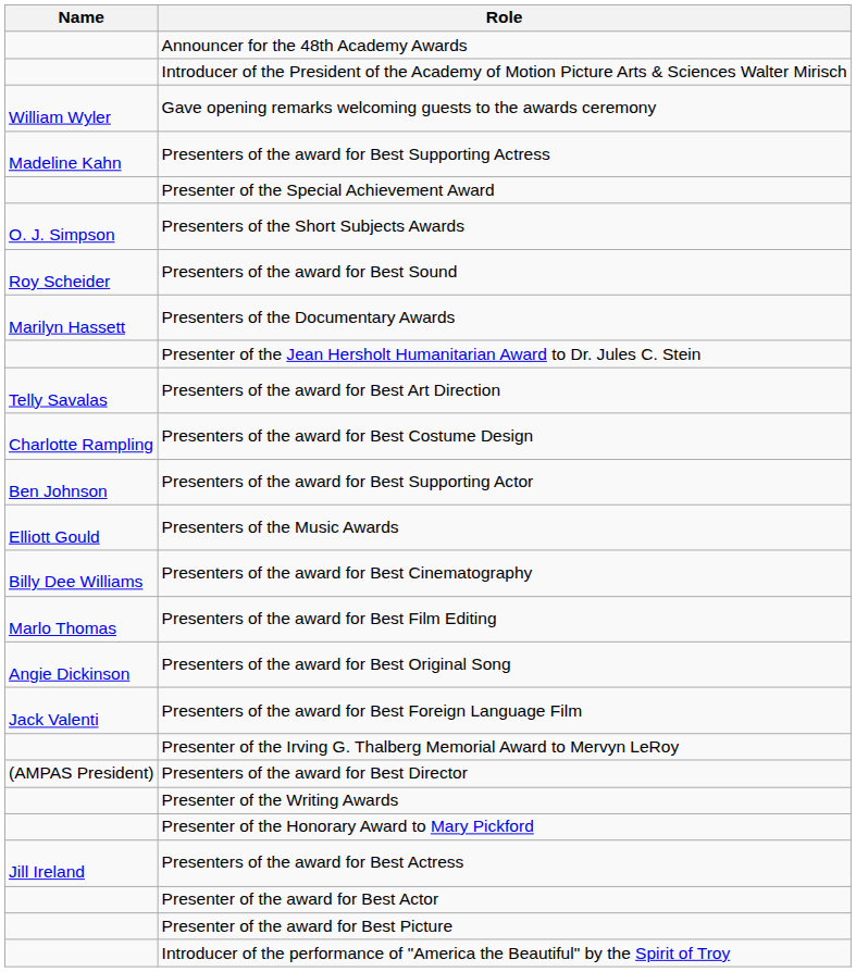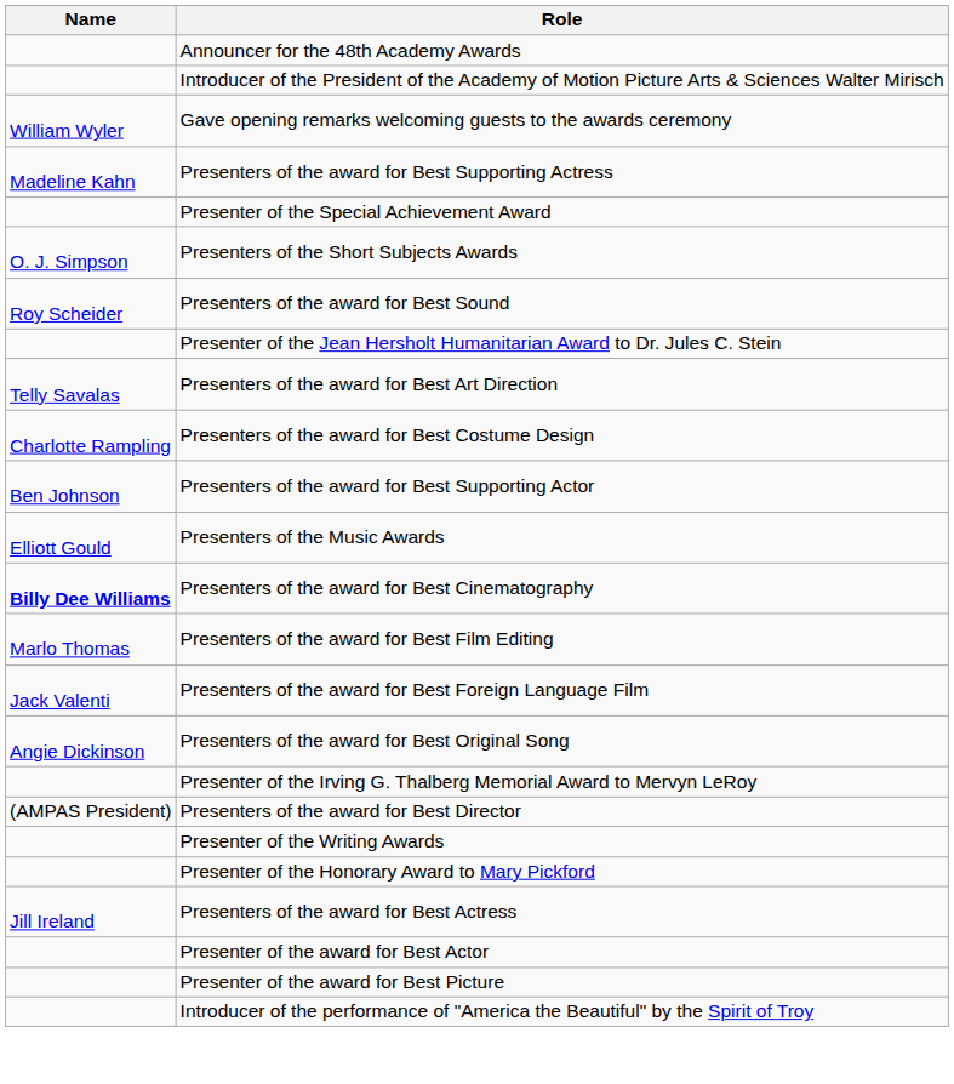 <table class="wikitable sortable">
 <tr>
 <th>Name</th>
 <th>Role</th>
 </tr>
 <tr>
 <td></td>
 <td>Announcer for the 48th Academy Awards</td>
 </tr>
 <tr>
 <td></td>
 <td>Introducer of the President of the Academy of Motion Picture Arts & Sciences Walter Mirisch</td>
 </tr>
 <tr>
 <td><br><a href='#'>William Wyler</a></td>
 <td>Gave opening remarks welcoming guests to the awards ceremony</td>
 </tr>
 <tr>
 <td><br><a href='#'>Madeline Kahn</a></td>
 <td>Presenters of the award for Best Supporting Actress</td>
 </tr>
 <tr>
 <td></td>
 <td>Presenter of the Special Achievement Award</td>
 </tr>
 <tr>
 <td><br><a href='#'>O. J. Simpson</a></td>
 <td>Presenters of the Short Subjects Awards</td>
 </tr>
 <tr>
 <td><br><a href='#'>Roy Scheider</a></td>
 <td>Presenters of the award for Best Sound</td>
 </tr>
 <tr>
-<td><br><a href='#'>Marilyn Hassett</a></td>
-<td>Presenters of the Documentary Awards</td>
-</tr>
-<tr>
 <td></td>
 <td>Presenter of the <a href='#'>Jean Hersholt Humanitarian Award</a> to Dr. Jules C. Stein</td>
 </tr>
 <tr>
 <td><br><a href='#'>Telly Savalas</a></td>
 <td>Presenters of the award for Best Art Direction</td>
 </tr>
 <tr>
 <td><br><a href='#'>Charlotte Rampling</a></td>
 <td>Presenters of the award for Best Costume Design</td>
 </tr>
 <tr>
 <td><br><a href='#'>Ben Johnson</a></td>
 <td>Presenters of the award for Best Supporting Actor</td>
 </tr>
 <tr>
 <td><br><a href='#'>Elliott Gould</a></td>
 <td>Presenters of the Music Awards</td>
 </tr>
 <tr>
-<td><br><a href='#'>Billy Dee Williams</a></td>
+<td><strong><br><a href='#'>Billy Dee Williams</a></strong></td>
 <td>Presenters of the award for Best Cinematography</td>
 </tr>
 <tr>
 <td><br><a href='#'>Marlo Thomas</a></td>
 <td>Presenters of the award for Best Film Editing</td>
 </tr>
 <tr>
+<td><br><a href='#'>Jack Valenti</a></td>
+<td>Presenters of the award for Best Foreign Language Film</td>
+</tr>
+<tr>
 <td><br><a href='#'>Angie Dickinson</a></td>
 <td>Presenters of the award for Best Original Song</td>
-</tr>
-<tr>
-<td><br><a href='#'>Jack Valenti</a></td>
-<td>Presenters of the award for Best Foreign Language Film</td>
 </tr>
 <tr>
 <td></td>
 <td>Presenter of the Irving G. Thalberg Memorial Award to Mervyn LeRoy</td>
 </tr>
 <tr>
 <td> (AMPAS President)</td>
 <td>Presenters of the award for Best Director</td>
 </tr>
 <tr>
 <td></td>
 <td>Presenter of the Writing Awards</td>
 </tr>
 <tr>
 <td></td>
 <td>Presenter of the Honorary Award to <a href='#'>Mary Pickford</a></td>
 </tr>
 <tr>
 <td><br><a href='#'>Jill Ireland</a></td>
 <td>Presenters of the award for Best Actress</td>
 </tr>
 <tr>
 <td></td>
 <td>Presenter of the award for Best Actor</td>
 </tr>
 <tr>
 <td></td>
 <td>Presenter of the award for Best Picture</td>
 </tr>
 <tr>
 <td></td>
 <td>Introducer of the performance of "America the Beautiful" by the <a href='#'>Spirit of Troy</a></td>
 </tr>
 </table>
